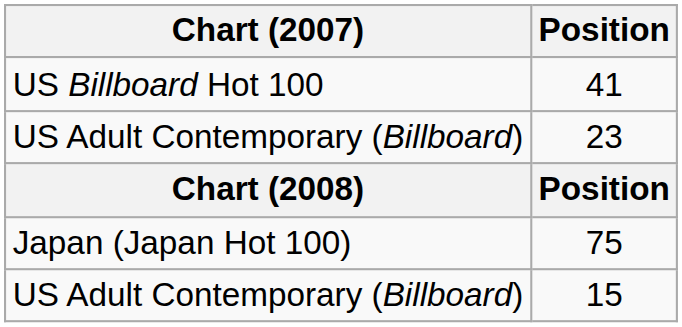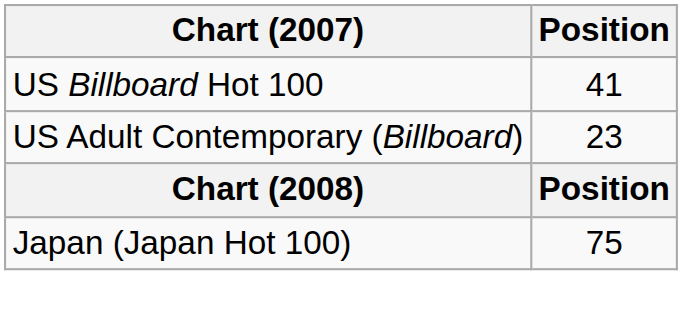 <table class="wikitable sortable">
 <tr>
 <th>Chart (2007)</th>
 <th>Position</th>
 </tr>
 <tr>
 <td>US <em>Billboard</em> Hot 100</td>
 <td style="text-align:center;">41</td>
 </tr>
 <tr>
 <td>US Adult Contemporary (<em>Billboard</em>)</td>
 <td style="text-align:center;">23</td>
 </tr>
 <tr>
 <th>Chart (2008)</th>
 <th>Position</th>
 </tr>
 <tr>
 <td>Japan (Japan Hot 100)</td>
 <td style="text-align:center;">75</td>
 </tr>
-<tr>
-<td>US Adult Contemporary (<em>Billboard</em>)</td>
-<td style="text-align:center;">15</td>
-</tr>
 </table>
